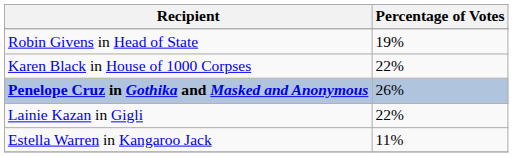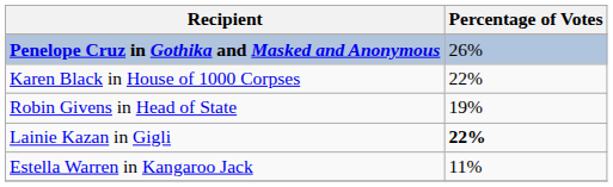 <table class="wikitable sortable plainrowheaders" align="centre">
 <tr>
 <th>Recipient</th>
 <th>Percentage of Votes</th>
 </tr>
 <tr>
 </tr>
+<tr style="background:#B0C4DE;">
+<td><strong><a href='#'>Penelope Cruz</a> in <em><a href='#'>Gothika</a></em> and <em><a href='#'>Masked and Anonymous</a><strong><em></td>
+<td></strong>26%<strong></td>
+</tr>
+<tr>
+<td><a href='#'>Karen Black</a> in </em><a href='#'>House of 1000 Corpses</a><em></td>
+<td>22%</td>
+</tr>
 <tr>
 <td><a href='#'>Robin Givens</a> in </em><a href='#'>Head of State</a><em></td>
 <td>19%</td>
 </tr>
 <tr>
-<td><a href='#'>Karen Black</a> in </em><a href='#'>House of 1000 Corpses</a><em></td>
-<td>22%</td>
-</tr>
-<tr style="background:#B0C4DE;">
-<td><strong><a href='#'>Penelope Cruz</a> in <em><a href='#'>Gothika</a></em> and <em><a href='#'>Masked and Anonymous</a><strong><em></td>
-<td></strong>26%<strong></td>
-</tr>
-<tr>
 <td><a href='#'>Lainie Kazan</a> in </em><a href='#'>Gigli</a><em></td>
-<td>22%</td>
+<td><strong>22%</strong></td>
 </tr>
 <tr>
 <td><a href='#'>Estella Warren</a> in </em><a href='#'>Kangaroo Jack</a><em></td>
 <td>11%</td>
 </tr>
 <tr>
 </tr>
 </table>
